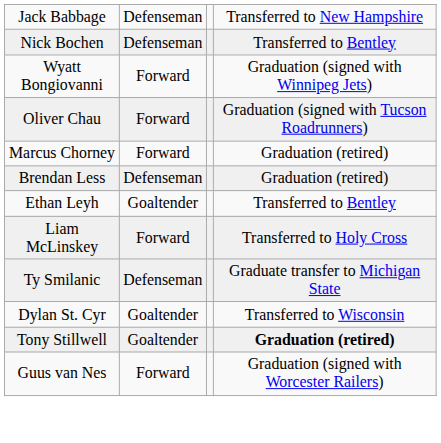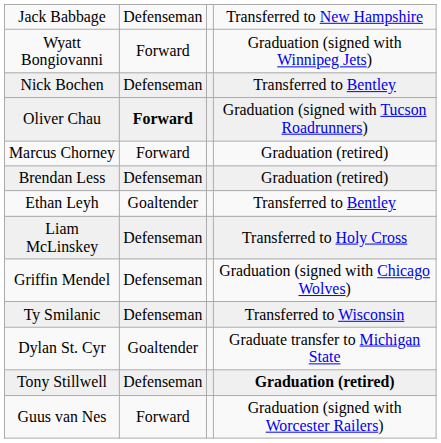 <table class="wikitable" width="70%">
 <tr align="center" bgcolor="">
 <td>Jack Babbage</td>
 <td>Defenseman</td>
 <td></td>
 <td>Transferred to <a href='#'>New Hampshire</a></td>
-</tr>
-<tr align="center" bgcolor="f0f0f0">
-<td>Nick Bochen</td>
-<td>Defenseman</td>
-<td></td>
-<td>Transferred to <a href='#'>Bentley</a></td>
 </tr>
 <tr align="center" bgcolor="">
 <td>Wyatt Bongiovanni</td>
 <td>Forward</td>
 <td></td>
 <td>Graduation (signed with <a href='#'>Winnipeg Jets</a>)</td>
 </tr>
 <tr align="center" bgcolor="f0f0f0">
+<td>Nick Bochen</td>
+<td>Defenseman</td>
+<td></td>
+<td>Transferred to <a href='#'>Bentley</a></td>
+</tr>
+<tr align="center" bgcolor="f0f0f0">
 <td>Oliver Chau</td>
-<td>Forward</td>
+<td><strong>Forward</strong></td>
 <td></td>
 <td>Graduation (signed with <a href='#'>Tucson Roadrunners</a>)</td>
 </tr>
 <tr align="center" bgcolor="">
 <td>Marcus Chorney</td>
 <td>Forward</td>
 <td></td>
 <td>Graduation (retired)</td>
 </tr>
 <tr align="center" bgcolor="f0f0f0">
 <td>Brendan Less</td>
 <td>Defenseman</td>
 <td></td>
 <td>Graduation (retired)</td>
 </tr>
 <tr align="center" bgcolor="">
 <td>Ethan Leyh</td>
 <td>Goaltender</td>
 <td></td>
 <td>Transferred to <a href='#'>Bentley</a></td>
 </tr>
 <tr align="center" bgcolor="f0f0f0">
 <td>Liam McLinskey</td>
-<td>Forward</td>
+<td>Defenseman</td>
 <td></td>
 <td>Transferred to <a href='#'>Holy Cross</a></td>
+</tr>
+<tr align="center" bgcolor="">
+<td>Griffin Mendel</td>
+<td>Defenseman</td>
+<td></td>
+<td>Graduation (signed with <a href='#'>Chicago Wolves</a>)</td>
 </tr>
 <tr align="center" bgcolor="f0f0f0">
 <td>Ty Smilanic</td>
 <td>Defenseman</td>
 <td></td>
-<td>Graduate transfer to <a href='#'>Michigan State</a></td>
+<td>Transferred to <a href='#'>Wisconsin</a></td>
 </tr>
 <tr align="center" bgcolor="">
 <td>Dylan St. Cyr</td>
 <td>Goaltender</td>
 <td></td>
-<td>Transferred to <a href='#'>Wisconsin</a></td>
+<td>Graduate transfer to <a href='#'>Michigan State</a></td>
 </tr>
 <tr align="center" bgcolor="f0f0f0">
 <td>Tony Stillwell</td>
-<td>Goaltender</td>
+<td>Defenseman</td>
 <td></td>
 <td><strong>Graduation (retired)</strong></td>
 </tr>
 <tr align="center" bgcolor="">
 <td>Guus van Nes</td>
 <td>Forward</td>
 <td></td>
 <td>Graduation (signed with <a href='#'>Worcester Railers</a>)</td>
 </tr>
 </table>
